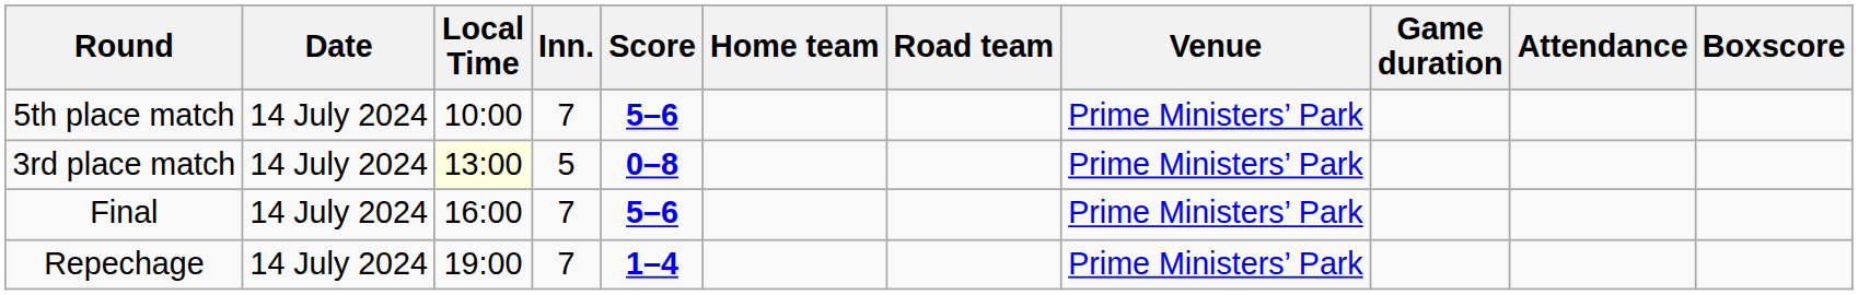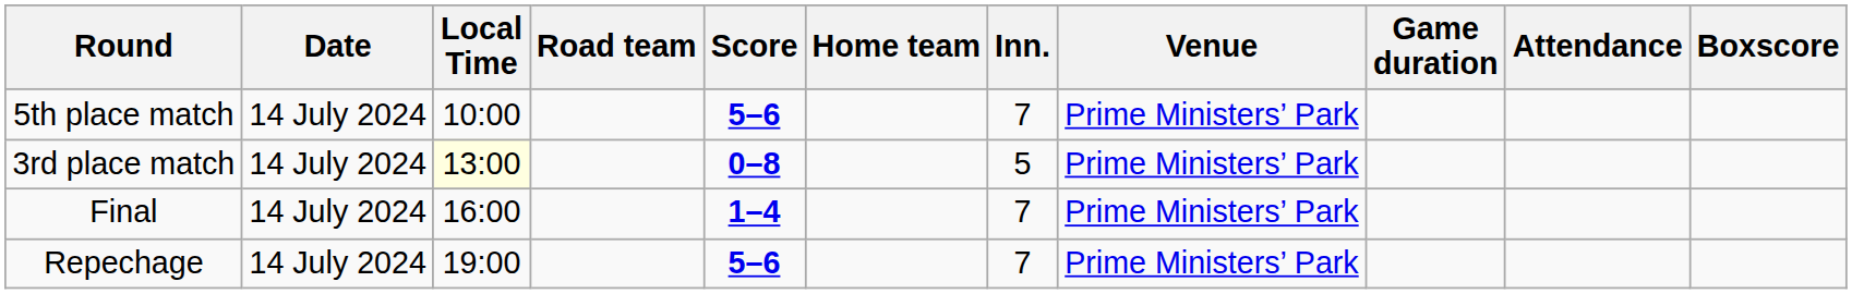 <table class="wikitable" style="text-align:center">
 <tr>
 <th>Round</th>
 <th>Date</th>
 <th>Local<br>Time</th>
-<th>Inn.</th>
+<th>Road team</th>
 <th>Score</th>
 <th>Home team</th>
-<th>Road team</th>
+<th>Inn.</th>
 <th>Venue</th>
 <th>Game<br>duration</th>
 <th>Attendance</th>
 <th>Boxscore</th>
 </tr>
 <tr>
 <td>5th place match</td>
 <td>14 July 2024</td>
 <td>10:00</td>
-<td>7</td>
+<td align=right></td>
 <td><strong><a href='#'>5–6</a></strong></td>
 <td align=left><strong></strong></td>
-<td align=right></td>
+<td>7</td>
 <td><a href='#'>Prime Ministers’ Park</a></td>
 <td></td>
 <td></td>
 <td></td>
 </tr>
 <tr>
 <td>3rd place match</td>
 <td>14 July 2024</td>
 <td style="background: lightyellow;">13:00</td>
-<td>5</td>
+<td align=right></td>
 <td><strong><a href='#'>0–8</a></strong></td>
 <td align=left><strong></strong></td>
-<td align=right></td>
+<td>5</td>
 <td><a href='#'>Prime Ministers’ Park</a></td>
 <td></td>
 <td></td>
 <td></td>
 </tr>
 <tr>
 <td>Final</td>
 <td>14 July 2024</td>
 <td>16:00</td>
+<td align=right></td>
+<td><strong><a href='#'>1–4</a></strong></td>
+<td align=left><strong></strong></td>
 <td>7</td>
-<td><strong><a href='#'>5–6</a></strong></td>
-<td align=left><strong></strong></td>
-<td align=right></td>
 <td><a href='#'>Prime Ministers’ Park</a></td>
 <td></td>
 <td></td>
 <td></td>
 </tr>
 <tr>
 <td>Repechage</td>
 <td>14 July 2024</td>
 <td>19:00</td>
+<td align=right></td>
+<td><strong><a href='#'>5–6</a></strong></td>
+<td align=left><strong></strong></td>
 <td>7</td>
-<td><strong><a href='#'>1–4</a></strong></td>
-<td align=left><strong></strong></td>
-<td align=right></td>
 <td><a href='#'>Prime Ministers’ Park</a></td>
 <td></td>
 <td></td>
 <td></td>
 </tr>
 </table>
